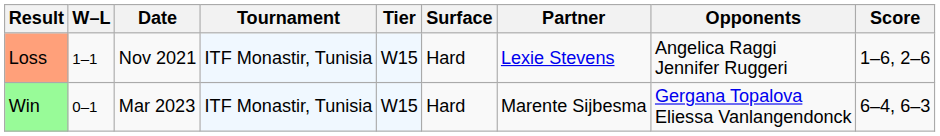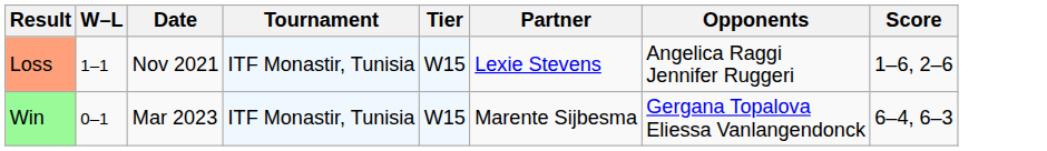 <table class="sortable wikitable">
 <tr>
 <th>Result</th>
 <th class="unsortable">W–L</th>
 <th>Date</th>
 <th>Tournament</th>
 <th>Tier</th>
-<th>Surface</th>
 <th>Partner</th>
 <th>Opponents</th>
 <th class="unsortable">Score</th>
 </tr>
 <tr>
 <td style="background:#ffa07a;">Loss</td>
 <td><small>1–1</small></td>
 <td>Nov 2021</td>
 <td style="background:#f0f8ff;">ITF Monastir, Tunisia</td>
 <td style="background:#f0f8ff;">W15</td>
-<td>Hard</td>
 <td> <a href='#'>Lexie Stevens</a></td>
 <td> Angelica Raggi <br>  Jennifer Ruggeri</td>
 <td>1–6, 2–6</td>
 </tr>
 <tr>
 <td style="background:#98fb98;">Win</td>
 <td><small>0–1</small></td>
 <td>Mar 2023</td>
 <td style="background:#f0f8ff;">ITF Monastir, Tunisia</td>
 <td style="background:#f0f8ff;">W15</td>
-<td>Hard</td>
 <td> Marente Sijbesma</td>
 <td> <a href='#'>Gergana Topalova</a> <br>  Eliessa Vanlangendonck</td>
 <td>6–4, 6–3</td>
 </tr>
 </table>
